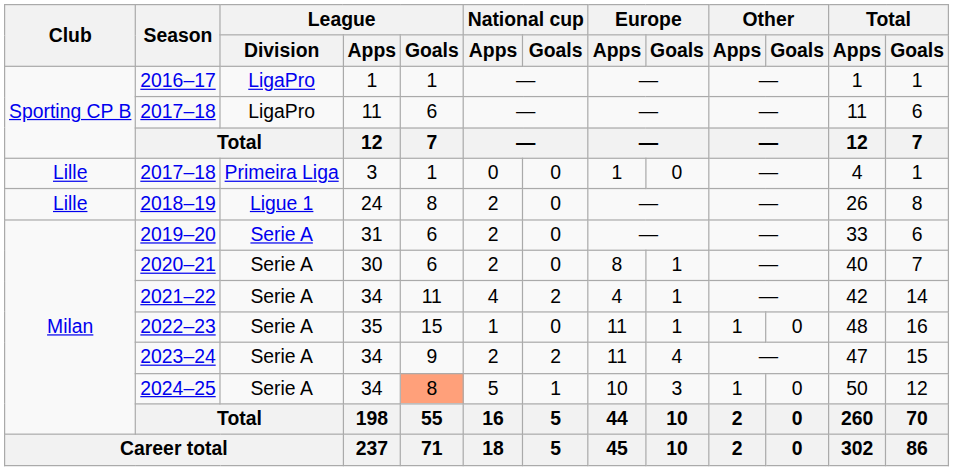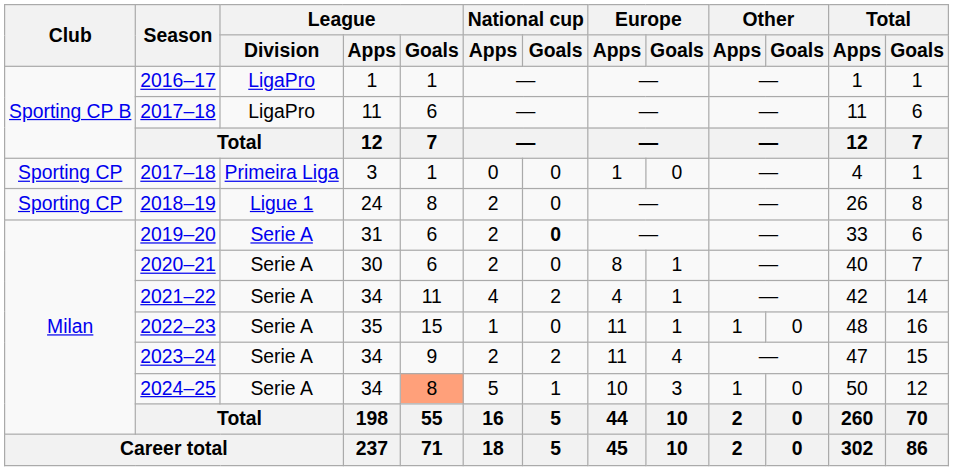 <table class="wikitable" style="text-align:center">
 <tr>
 <th rowspan="2">Club</th>
 <th rowspan="2">Season</th>
 <th colspan="3">League</th>
 <th colspan="2">National cup</th>
 <th colspan="2">Europe</th>
 <th colspan="2">Other</th>
 <th colspan="2">Total</th>
 </tr>
 <tr>
 <th>Division</th>
 <th>Apps</th>
 <th>Goals</th>
 <th>Apps</th>
 <th>Goals</th>
 <th>Apps</th>
 <th>Goals</th>
 <th>Apps</th>
 <th>Goals</th>
 <th>Apps</th>
 <th>Goals</th>
 </tr>
 <tr>
 <td rowspan="3"><a href='#'>Sporting CP B</a></td>
 <td><a href='#'>2016–17</a></td>
 <td><a href='#'>LigaPro</a></td>
 <td>1</td>
 <td>1</td>
 <td colspan="2">—</td>
 <td colspan="2">—</td>
 <td colspan="2">—</td>
 <td>1</td>
 <td>1</td>
 </tr>
 <tr>
 <td><a href='#'>2017–18</a></td>
 <td>LigaPro</td>
 <td>11</td>
 <td>6</td>
 <td colspan="2">—</td>
 <td colspan="2">—</td>
 <td colspan="2">—</td>
 <td>11</td>
 <td>6</td>
 </tr>
 <tr>
 <th colspan="2">Total</th>
 <th>12</th>
 <th>7</th>
 <th colspan="2">—</th>
 <th colspan="2">—</th>
 <th colspan="2">—</th>
 <th>12</th>
 <th>7</th>
 </tr>
 <tr>
-<td><a href='#'>Lille</a></td>
+<td><a href='#'>Sporting CP</a></td>
 <td><a href='#'>2017–18</a></td>
 <td><a href='#'>Primeira Liga</a></td>
 <td>3</td>
 <td>1</td>
 <td>0</td>
 <td>0</td>
 <td>1</td>
 <td>0</td>
 <td colspan="2">—</td>
 <td>4</td>
 <td>1</td>
 </tr>
 <tr>
-<td><a href='#'>Lille</a></td>
+<td><a href='#'>Sporting CP</a></td>
 <td><a href='#'>2018–19</a></td>
 <td><a href='#'>Ligue 1</a></td>
 <td>24</td>
 <td>8</td>
 <td>2</td>
 <td>0</td>
 <td colspan="2">—</td>
 <td colspan="2">—</td>
 <td>26</td>
 <td>8</td>
 </tr>
 <tr>
 <td rowspan="7"><a href='#'>Milan</a></td>
 <td><a href='#'>2019–20</a></td>
 <td><a href='#'>Serie A</a></td>
 <td>31</td>
 <td>6</td>
 <td>2</td>
-<td>0</td>
+<td><strong>0</strong></td>
 <td colspan="2">—</td>
 <td colspan="2">—</td>
 <td>33</td>
 <td>6</td>
 </tr>
 <tr>
 <td><a href='#'>2020–21</a></td>
 <td>Serie A</td>
 <td>30</td>
 <td>6</td>
 <td>2</td>
 <td>0</td>
 <td>8</td>
 <td>1</td>
 <td colspan="2">—</td>
 <td>40</td>
 <td>7</td>
 </tr>
 <tr>
 <td><a href='#'>2021–22</a></td>
 <td>Serie A</td>
 <td>34</td>
 <td>11</td>
 <td>4</td>
 <td>2</td>
 <td>4</td>
 <td>1</td>
 <td colspan="2">—</td>
 <td>42</td>
 <td>14</td>
 </tr>
 <tr>
 <td><a href='#'>2022–23</a></td>
 <td>Serie A</td>
 <td>35</td>
 <td>15</td>
 <td>1</td>
 <td>0</td>
 <td>11</td>
 <td>1</td>
 <td>1</td>
 <td>0</td>
 <td>48</td>
 <td>16</td>
 </tr>
 <tr>
 <td><a href='#'>2023–24</a></td>
 <td>Serie A</td>
 <td>34</td>
 <td>9</td>
 <td>2</td>
 <td>2</td>
 <td>11</td>
 <td>4</td>
 <td colspan="2">—</td>
 <td>47</td>
 <td>15</td>
 </tr>
 <tr>
 <td><a href='#'>2024–25</a></td>
 <td>Serie A</td>
 <td>34</td>
 <td style="background: lightsalmon;">8</td>
 <td>5</td>
 <td>1</td>
 <td>10</td>
 <td>3</td>
 <td>1</td>
 <td>0</td>
 <td>50</td>
 <td>12</td>
 </tr>
 <tr>
 <th colspan="2">Total</th>
 <th>198</th>
 <th>55</th>
 <th>16</th>
 <th>5</th>
 <th>44</th>
 <th>10</th>
 <th>2</th>
 <th>0</th>
 <th>260</th>
 <th>70</th>
 </tr>
 <tr>
 <th colspan="3">Career total</th>
 <th>237</th>
 <th>71</th>
 <th>18</th>
 <th>5</th>
 <th>45</th>
 <th>10</th>
 <th>2</th>
 <th>0</th>
 <th>302</th>
 <th>86</th>
 </tr>
 </table>
